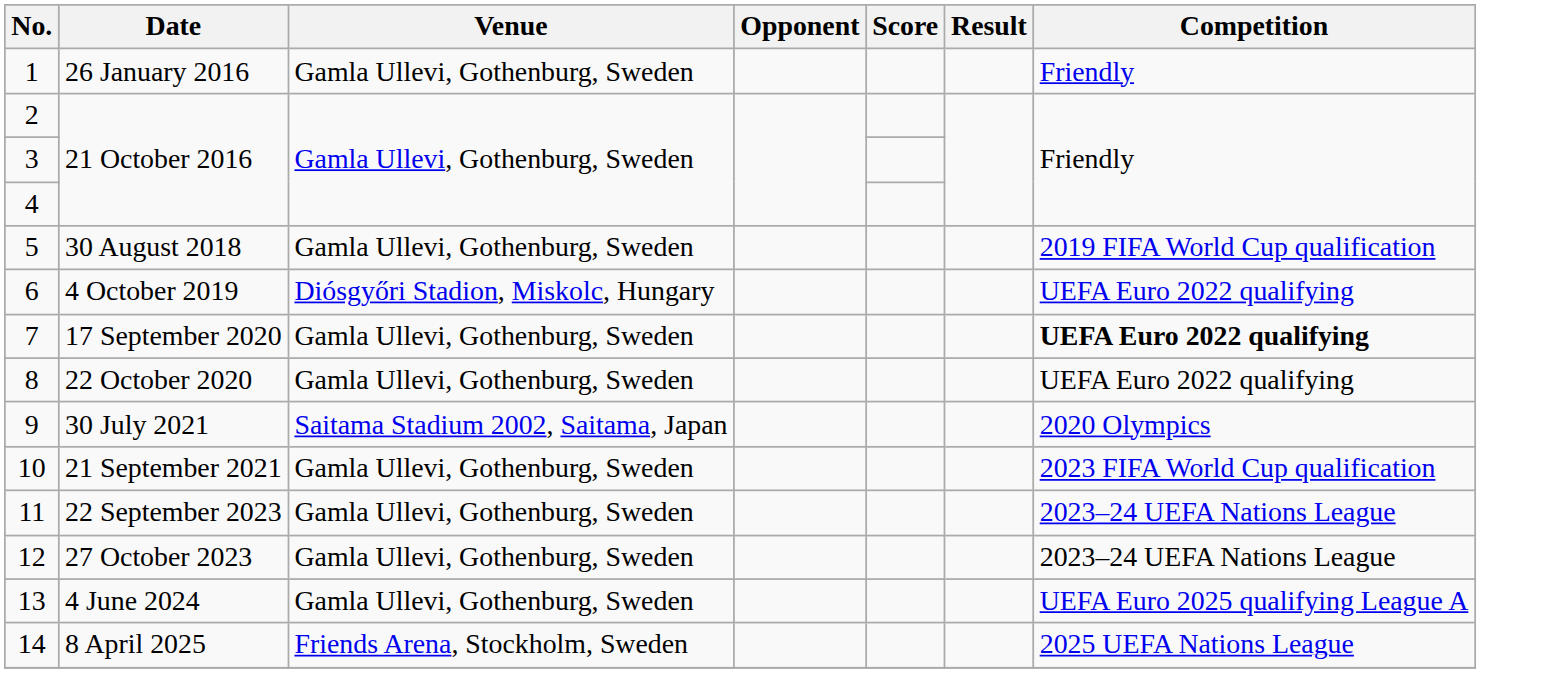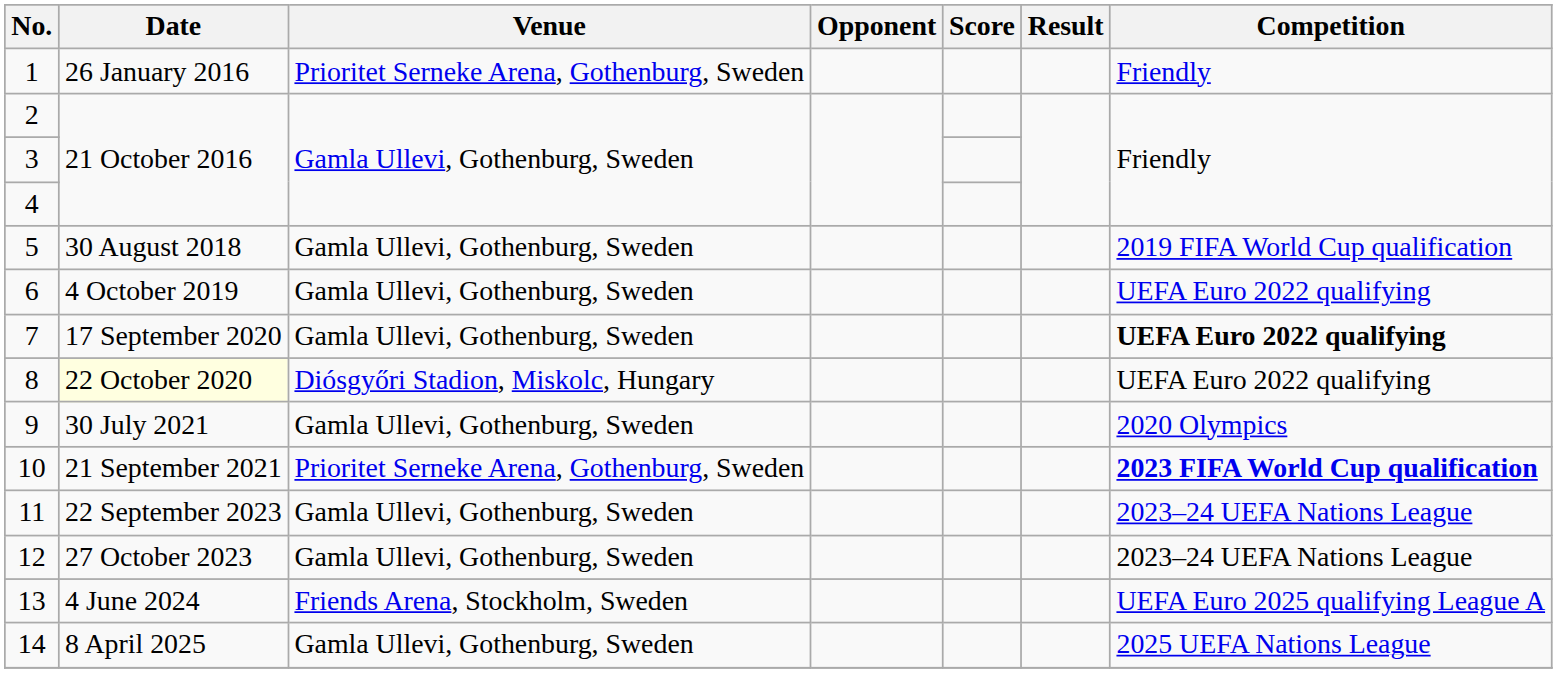 <table class="wikitable sortable">
 <tr>
 <th scope="col">No.</th>
 <th scope="col">Date</th>
 <th scope="col">Venue</th>
 <th scope="col">Opponent</th>
 <th scope="col">Score</th>
 <th scope="col">Result</th>
 <th scope="col">Competition</th>
 </tr>
 <tr>
 <td style="text-align:center">1</td>
 <td>26 January 2016</td>
-<td>Gamla Ullevi, Gothenburg, Sweden</td>
+<td><a href='#'>Prioritet Serneke Arena</a>, <a href='#'>Gothenburg</a>, Sweden</td>
 <td></td>
 <td style="text-align:center"></td>
 <td style="text-align:center"></td>
 <td><a href='#'>Friendly</a></td>
 </tr>
 <tr>
 <td style="text-align:center">2</td>
 <td rowspan="3">21 October 2016</td>
 <td rowspan="3"><a href='#'>Gamla Ullevi</a>, Gothenburg, Sweden</td>
 <td rowspan="3"></td>
 <td style="text-align:center"></td>
 <td rowspan="3" style="text-align:center"></td>
 <td rowspan="3">Friendly</td>
 </tr>
 <tr>
 <td style="text-align:center">3</td>
 <td style="text-align:center"></td>
 </tr>
 <tr>
 <td style="text-align:center">4</td>
 <td style="text-align:center"></td>
 </tr>
 <tr>
 <td style="text-align:center">5</td>
 <td>30 August 2018</td>
 <td>Gamla Ullevi, Gothenburg, Sweden</td>
 <td></td>
 <td style="text-align:center"></td>
 <td style="text-align:center"></td>
 <td><a href='#'>2019 FIFA World Cup qualification</a></td>
 </tr>
 <tr>
 <td style="text-align:center">6</td>
 <td>4 October 2019</td>
-<td><a href='#'>Diósgyőri Stadion</a>, <a href='#'>Miskolc</a>, Hungary</td>
+<td>Gamla Ullevi, Gothenburg, Sweden</td>
 <td></td>
 <td style="text-align:center"></td>
 <td style="text-align:center"></td>
 <td><a href='#'>UEFA Euro 2022 qualifying</a></td>
 </tr>
 <tr>
 <td style="text-align:center">7</td>
 <td>17 September 2020</td>
 <td>Gamla Ullevi, Gothenburg, Sweden</td>
 <td></td>
 <td style="text-align:center"></td>
 <td style="text-align:center"></td>
 <td><strong>UEFA Euro 2022 qualifying</strong></td>
 </tr>
 <tr>
 <td style="text-align:center">8</td>
-<td>22 October 2020</td>
-<td>Gamla Ullevi, Gothenburg, Sweden</td>
+<td style="background: lightyellow;">22 October 2020</td>
+<td><a href='#'>Diósgyőri Stadion</a>, <a href='#'>Miskolc</a>, Hungary</td>
 <td></td>
 <td style="text-align:center"></td>
 <td style="text-align:center"></td>
 <td>UEFA Euro 2022 qualifying</td>
 </tr>
 <tr>
 <td style="text-align:center">9</td>
 <td>30 July 2021</td>
-<td><a href='#'>Saitama Stadium 2002</a>, <a href='#'>Saitama</a>, Japan</td>
+<td>Gamla Ullevi, Gothenburg, Sweden</td>
 <td></td>
 <td style="text-align:center"></td>
 <td style="text-align:center"></td>
 <td><a href='#'>2020 Olympics</a></td>
 </tr>
 <tr>
 <td style="text-align:center">10</td>
 <td>21 September 2021</td>
-<td>Gamla Ullevi, Gothenburg, Sweden</td>
+<td><a href='#'>Prioritet Serneke Arena</a>, <a href='#'>Gothenburg</a>, Sweden</td>
 <td></td>
 <td style="text-align:center"></td>
 <td style="text-align:center"></td>
-<td><a href='#'>2023 FIFA World Cup qualification</a></td>
+<td><strong><a href='#'>2023 FIFA World Cup qualification</a></strong></td>
 </tr>
 <tr>
 <td style="text-align:center">11</td>
 <td>22 September 2023</td>
 <td>Gamla Ullevi, Gothenburg, Sweden</td>
 <td></td>
 <td style="text-align:center"></td>
 <td style="text-align:center"></td>
 <td><a href='#'>2023–24 UEFA Nations League</a></td>
 </tr>
 <tr>
 <td style="text-align:center">12</td>
 <td>27 October 2023</td>
 <td>Gamla Ullevi, Gothenburg, Sweden</td>
 <td></td>
 <td style="text-align:center"></td>
 <td style="text-align:center"></td>
 <td>2023–24 UEFA Nations League</td>
 </tr>
 <tr>
 <td style="text-align:center">13</td>
 <td>4 June 2024</td>
-<td>Gamla Ullevi, Gothenburg, Sweden</td>
+<td><a href='#'>Friends Arena</a>, Stockholm, Sweden</td>
 <td></td>
 <td style="text-align:center"></td>
 <td style="text-align:center"></td>
 <td><a href='#'>UEFA Euro 2025 qualifying League A</a></td>
 </tr>
 <tr>
 <td style="text-align:center">14</td>
 <td>8 April 2025</td>
-<td><a href='#'>Friends Arena</a>, Stockholm, Sweden</td>
+<td>Gamla Ullevi, Gothenburg, Sweden</td>
 <td></td>
 <td style="text-align:center"></td>
 <td style="text-align:center"></td>
 <td><a href='#'>2025 UEFA Nations League</a></td>
 </tr>
 <tr>
 </tr>
 </table>
